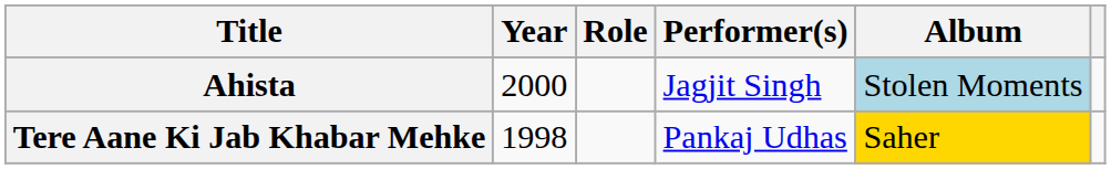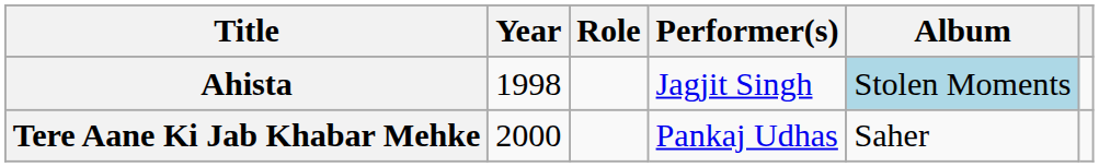 <table class="wikitable plainrowheaders sortable">
 <tr>
 <th scope="col">Title</th>
 <th scope="col">Year</th>
 <th scope="col">Role</th>
 <th scope="col">Performer(s)</th>
 <th scope="col">Album</th>
 <th scope="col" class="unsortable"></th>
 </tr>
 <tr>
 <th scope="row">Ahista</th>
-<td>2000</td>
+<td>1998</td>
 <td></td>
 <td><a href='#'>Jagjit Singh</a></td>
 <td style="background: lightblue;">Stolen Moments</td>
 <td></td>
 </tr>
 <tr>
 <th scope="row">Tere Aane Ki Jab Khabar Mehke</th>
-<td>1998</td>
+<td>2000</td>
 <td></td>
 <td><a href='#'>Pankaj Udhas</a></td>
-<td style="background: gold;">Saher</td>
+<td>Saher</td>
 <td></td>
 </tr>
 </table>
